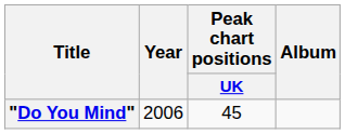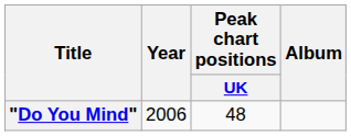 <table class="wikitable plainrowheaders" style="text-align:center;">
 <tr>
 <th rowspan="2">Title</th>
 <th rowspan="2">Year</th>
 <th>Peak chart positions</th>
 <th rowspan="2">Album</th>
 </tr>
 <tr>
 <th scope="col" style="width:3em; font-size:90%"><a href='#'>UK</a><br></th>
 </tr>
 <tr>
 <th scope="row">"<a href='#'>Do You Mind</a>"</th>
 <td>2006</td>
-<td>45</td>
+<td>48</td>
 <td></td>
 </tr>
 </table>
